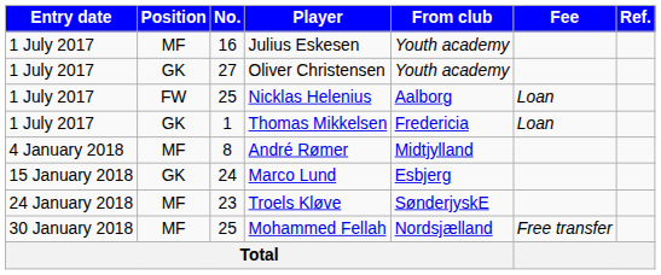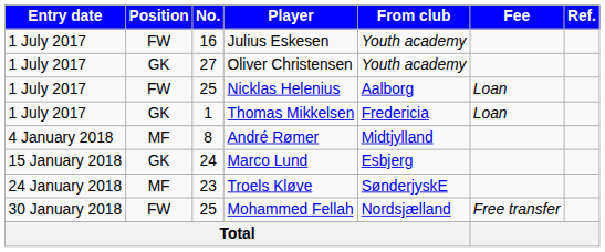 <table class="wikitable sortable">
 <tr>
 <th style="background:#0000ff; color:white;"><strong>Entry date</strong></th>
 <th style="background:#0000ff; color:white;"><strong>Position</strong></th>
 <th style="background:#0000ff; color:white;"><strong>No.</strong></th>
 <th style="background:#0000ff; color:white;"><strong>Player</strong></th>
 <th style="background:#0000ff; color:white;"><strong>From club</strong></th>
 <th style="background:#0000ff; color:white;"><strong>Fee</strong></th>
 <th style="background:#0000ff; color:white;"><strong>Ref.</strong></th>
 </tr>
 <tr>
 <td>1 July 2017</td>
-<td style="text-align:center;">MF</td>
+<td style="text-align:center;">FW</td>
 <td style="text-align:center;">16</td>
 <td style="text-align:left;"> Julius Eskesen</td>
 <td style="text-align:left;"><em>Youth academy</em></td>
 <td></td>
 <td></td>
 </tr>
 <tr>
 <td>1 July 2017</td>
 <td style="text-align:center;">GK</td>
 <td style="text-align:center;">27</td>
 <td style="text-align:left;"> Oliver Christensen</td>
 <td style="text-align:left;"><em>Youth academy</em></td>
 <td></td>
 <td></td>
 </tr>
 <tr>
 <td>1 July 2017</td>
 <td style="text-align:center;">FW</td>
 <td style="text-align:center;">25</td>
 <td style="text-align:left;"> <a href='#'>Nicklas Helenius</a></td>
 <td style="text-align:left;"> <a href='#'>Aalborg</a></td>
 <td><em>Loan</em></td>
 <td></td>
 </tr>
 <tr>
 <td>1 July 2017</td>
 <td style="text-align:center;">GK</td>
 <td style="text-align:center;">1</td>
 <td style="text-align:left;"> <a href='#'>Thomas Mikkelsen</a></td>
 <td style="text-align:left;"> <a href='#'>Fredericia</a></td>
 <td><em>Loan</em></td>
 <td></td>
 </tr>
 <tr>
 <td>4 January 2018</td>
 <td style="text-align:center;">MF</td>
 <td style="text-align:center;">8</td>
 <td style="text-align:left;"> <a href='#'>André Rømer</a></td>
 <td style="text-align:left;"> <a href='#'>Midtjylland</a></td>
 <td></td>
 <td></td>
 </tr>
 <tr>
 <td>15 January 2018</td>
 <td style="text-align:center;">GK</td>
 <td style="text-align:center;">24</td>
 <td style="text-align:left;"> <a href='#'>Marco Lund</a></td>
 <td style="text-align:left;"> <a href='#'>Esbjerg</a></td>
 <td></td>
 <td></td>
 </tr>
 <tr>
 <td>24 January 2018</td>
 <td style="text-align:center;">MF</td>
 <td style="text-align:center;">23</td>
 <td style="text-align:left;"> <a href='#'>Troels Kløve</a></td>
 <td style="text-align:left;"> <a href='#'>SønderjyskE</a></td>
 <td></td>
 <td></td>
 </tr>
 <tr>
 <td>30 January 2018</td>
-<td style="text-align:center;">MF</td>
+<td style="text-align:center;">FW</td>
 <td style="text-align:center;">25</td>
 <td style="text-align:left;"> <a href='#'>Mohammed Fellah</a></td>
 <td style="text-align:left;"> <a href='#'>Nordsjælland</a></td>
 <td><em>Free transfer</em></td>
 <td></td>
 </tr>
 <tr>
 <th colspan=5>Total</th>
 <th colspan=2></th>
 </tr>
 </table>
